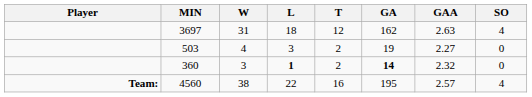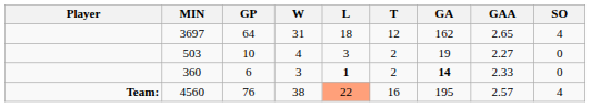 <table class="wikitable sortable" width="60%">
 <tr>
 <th bgcolor="#DDDDFF" width="10%">Player</th>
 <th width="3%" bgcolor="#DDDDFF" title="Minutes played">MIN</th>
+<th width="3%" bgcolor="#DDDDFF" title="Games played in">GP</th>
 <th width="3%" bgcolor="#DDDDFF" title="Games played in">W</th>
 <th width="3%" bgcolor="#DDDDFF"title="Games played in">L</th>
 <th width="3%" bgcolor="#DDDDFF" title="Ties">T</th>
 <th width="3%" bgcolor="#DDDDFF" title="Goals against">GA</th>
 <th width="3%" bgcolor="#DDDDFF" title="Goals against average">GAA</th>
 <th width="3%" bgcolor="#DDDDFF"title="Shut-outs">SO</th>
 </tr>
 <tr align="center">
 <td align="right"></td>
 <td>3697</td>
+<td>64</td>
 <td>31</td>
 <td>18</td>
 <td>12</td>
 <td>162</td>
-<td>2.63</td>
+<td>2.65</td>
 <td>4</td>
 </tr>
 <tr align="center">
 <td align="right"></td>
 <td>503</td>
+<td>10</td>
 <td>4</td>
 <td>3</td>
 <td>2</td>
 <td>19</td>
 <td>2.27</td>
 <td>0</td>
 </tr>
 <tr align="center">
 <td align="right"></td>
 <td>360</td>
+<td>6</td>
 <td>3</td>
 <td><strong>1</strong></td>
 <td>2</td>
 <td><strong>14</strong></td>
-<td>2.32</td>
+<td>2.33</td>
 <td>0</td>
 </tr>
 <tr align="center">
 <td align="right"><strong>Team:</strong></td>
 <td>4560</td>
+<td>76</td>
 <td>38</td>
-<td>22</td>
+<td style="background: lightsalmon;">22</td>
 <td>16</td>
 <td>195</td>
 <td>2.57</td>
 <td>4</td>
 </tr>
 </table>
